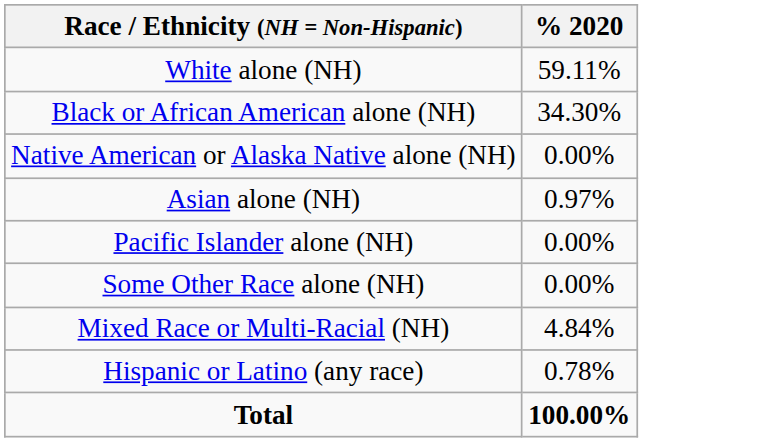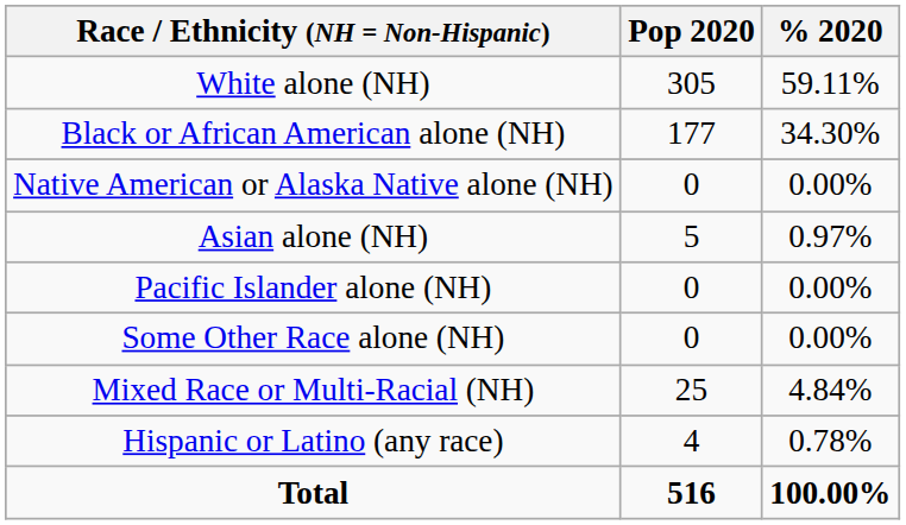 <table class="wikitable" style="text-align:center;">
 <tr>
 <th>Race / Ethnicity <small>(<em>NH = Non-Hispanic</em>)</small></th>
+<th>Pop 2020</th>
 <th>% 2020</th>
 </tr>
 <tr>
 <td><a href='#'>White</a> alone (NH)</td>
+<td>305</td>
 <td>59.11%</td>
 </tr>
 <tr>
 <td><a href='#'>Black or African American</a> alone (NH)</td>
+<td>177</td>
 <td>34.30%</td>
 </tr>
 <tr>
 <td><a href='#'>Native American</a> or <a href='#'>Alaska Native</a> alone (NH)</td>
+<td>0</td>
 <td>0.00%</td>
 </tr>
 <tr>
 <td><a href='#'>Asian</a> alone (NH)</td>
+<td>5</td>
 <td>0.97%</td>
 </tr>
 <tr>
 <td><a href='#'>Pacific Islander</a> alone (NH)</td>
+<td>0</td>
 <td>0.00%</td>
 </tr>
 <tr>
 <td><a href='#'>Some Other Race</a> alone (NH)</td>
+<td>0</td>
 <td>0.00%</td>
 </tr>
 <tr>
 <td><a href='#'>Mixed Race or Multi-Racial</a> (NH)</td>
+<td>25</td>
 <td>4.84%</td>
 </tr>
 <tr>
 <td><a href='#'>Hispanic or Latino</a> (any race)</td>
+<td>4</td>
 <td>0.78%</td>
 </tr>
 <tr>
 <td><strong>Total</strong></td>
+<td><strong>516</strong></td>
 <td><strong>100.00%</strong></td>
 </tr>
 </table>
